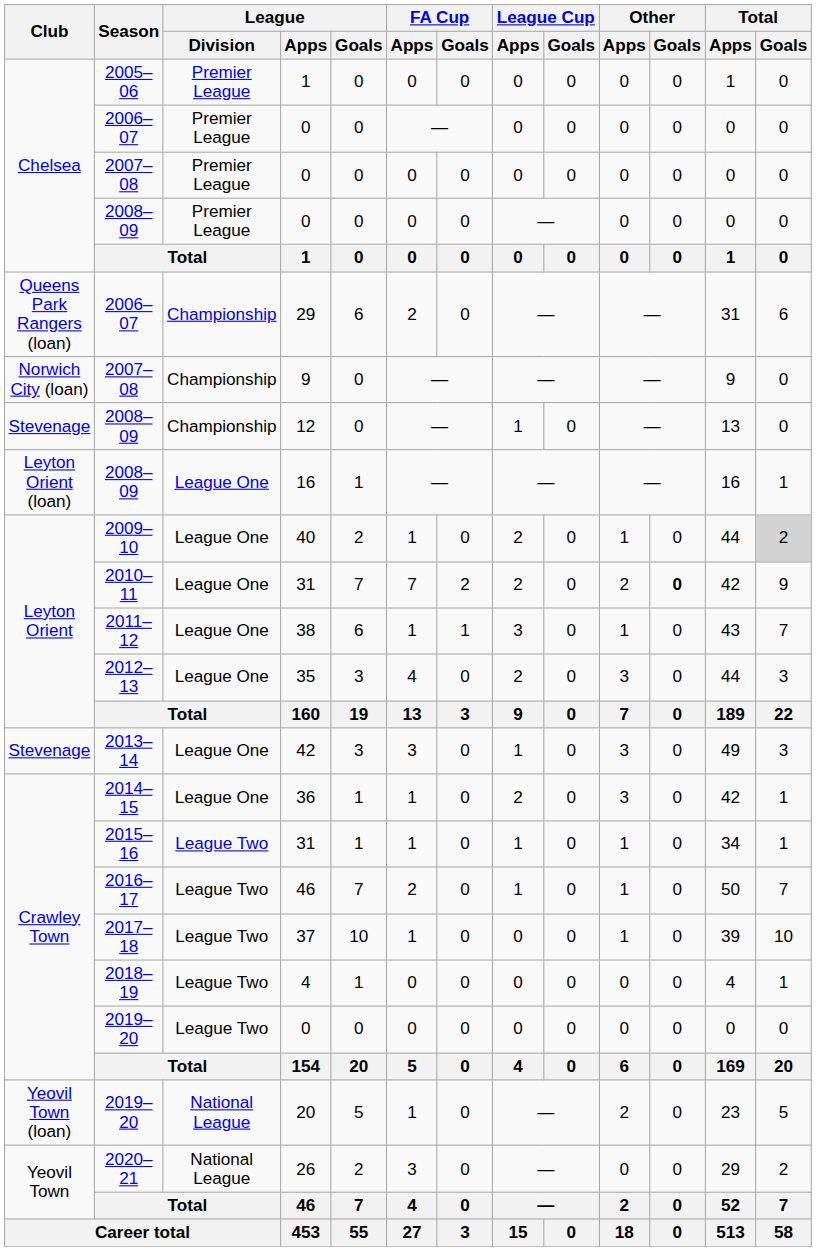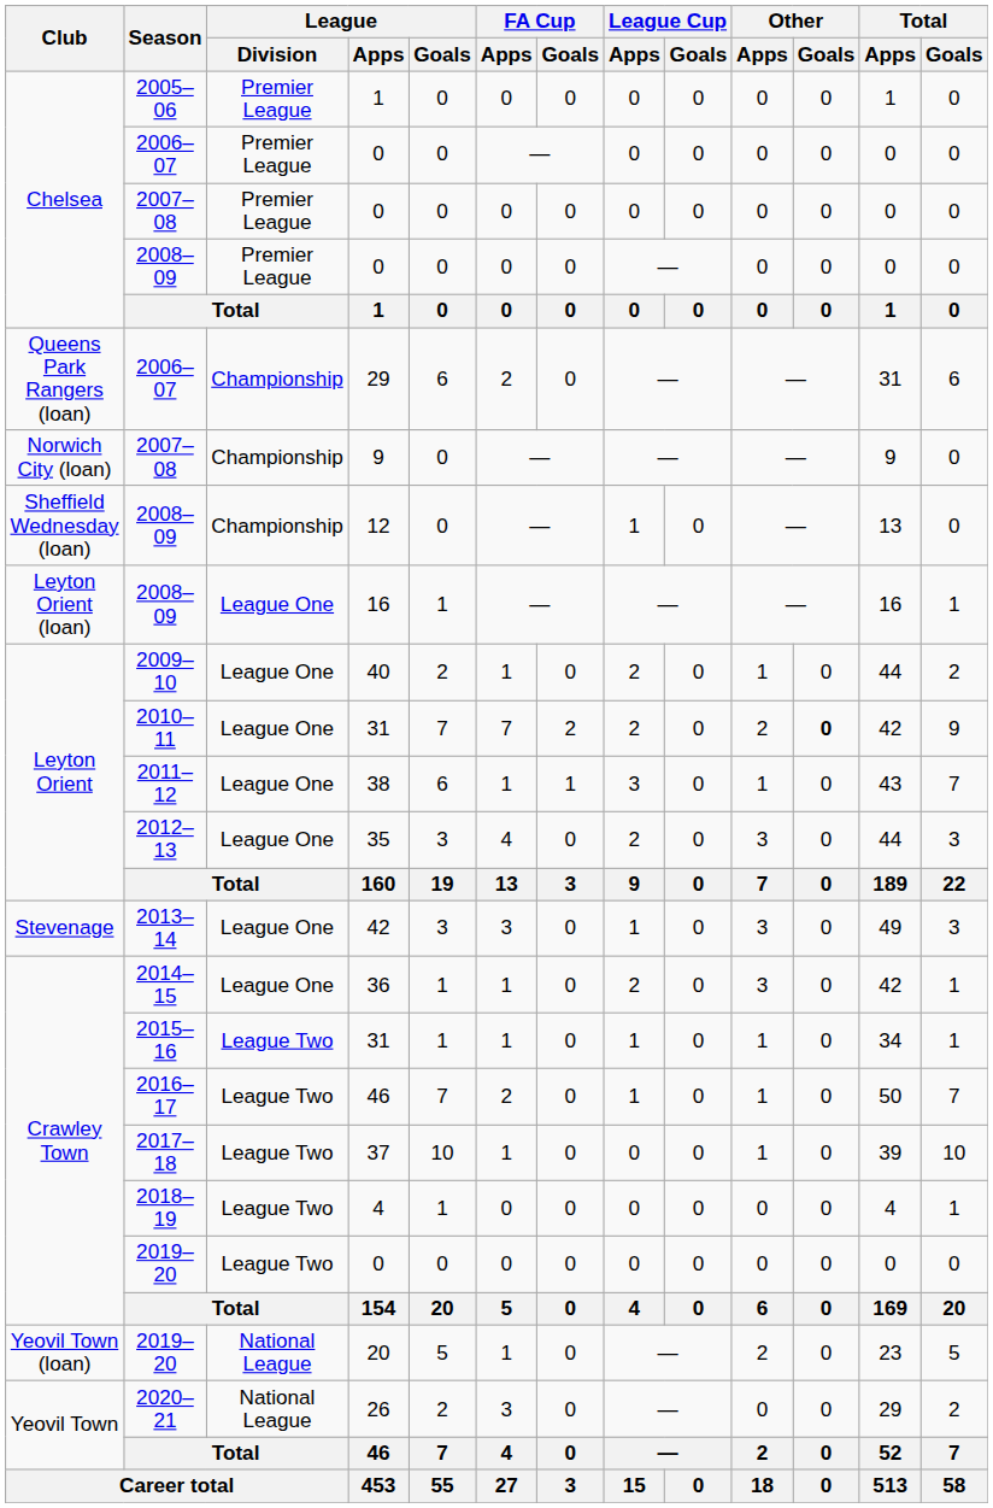 <table class="wikitable" style="text-align:center">
 <tr>
 <th rowspan=2>Club</th>
 <th rowspan=2>Season</th>
 <th colspan=3>League</th>
 <th colspan=2><a href='#'>FA Cup</a></th>
 <th colspan=2><a href='#'>League Cup</a></th>
 <th colspan=2>Other</th>
 <th colspan=2>Total</th>
 </tr>
 <tr>
 <th>Division</th>
 <th>Apps</th>
 <th>Goals</th>
 <th>Apps</th>
 <th>Goals</th>
 <th>Apps</th>
 <th>Goals</th>
 <th>Apps</th>
 <th>Goals</th>
 <th>Apps</th>
 <th>Goals</th>
 </tr>
 <tr>
 <td rowspan=5><a href='#'>Chelsea</a></td>
 <td><a href='#'>2005–06</a></td>
 <td><a href='#'>Premier League</a></td>
 <td>1</td>
 <td>0</td>
 <td>0</td>
 <td>0</td>
 <td>0</td>
 <td>0</td>
 <td>0</td>
 <td>0</td>
 <td>1</td>
 <td>0</td>
 </tr>
 <tr>
 <td><a href='#'>2006–07</a></td>
 <td>Premier League</td>
 <td>0</td>
 <td>0</td>
 <td colspan=2>—</td>
 <td>0</td>
 <td>0</td>
 <td>0</td>
 <td>0</td>
 <td>0</td>
 <td>0</td>
 </tr>
 <tr>
 <td><a href='#'>2007–08</a></td>
 <td>Premier League</td>
 <td>0</td>
 <td>0</td>
 <td>0</td>
 <td>0</td>
 <td>0</td>
 <td>0</td>
 <td>0</td>
 <td>0</td>
 <td>0</td>
 <td>0</td>
 </tr>
 <tr>
 <td><a href='#'>2008–09</a></td>
 <td>Premier League</td>
 <td>0</td>
 <td>0</td>
 <td>0</td>
 <td>0</td>
 <td colspan=2>—</td>
 <td>0</td>
 <td>0</td>
 <td>0</td>
 <td>0</td>
 </tr>
 <tr>
 <th colspan=2>Total</th>
 <th>1</th>
 <th>0</th>
 <th>0</th>
 <th>0</th>
 <th>0</th>
 <th>0</th>
 <th>0</th>
 <th>0</th>
 <th>1</th>
 <th>0</th>
 </tr>
 <tr>
 <td><a href='#'>Queens Park Rangers</a> (loan)</td>
 <td><a href='#'>2006–07</a></td>
 <td><a href='#'>Championship</a></td>
 <td>29</td>
 <td>6</td>
 <td>2</td>
 <td>0</td>
 <td colspan=2>—</td>
 <td colspan=2>—</td>
 <td>31</td>
 <td>6</td>
 </tr>
 <tr>
 <td><a href='#'>Norwich City</a> (loan)</td>
 <td><a href='#'>2007–08</a></td>
 <td>Championship</td>
 <td>9</td>
 <td>0</td>
 <td colspan=2>—</td>
 <td colspan=2>—</td>
 <td colspan=2>—</td>
 <td>9</td>
 <td>0</td>
 </tr>
 <tr>
-<td><a href='#'>Stevenage</a></td>
+<td><a href='#'>Sheffield Wednesday</a> (loan)</td>
 <td><a href='#'>2008–09</a></td>
 <td>Championship</td>
 <td>12</td>
 <td>0</td>
 <td colspan=2>—</td>
 <td>1</td>
 <td>0</td>
 <td colspan=2>—</td>
 <td>13</td>
 <td>0</td>
 </tr>
 <tr>
 <td><a href='#'>Leyton Orient</a> (loan)</td>
 <td><a href='#'>2008–09</a></td>
 <td><a href='#'>League One</a></td>
 <td>16</td>
 <td>1</td>
 <td colspan=2>—</td>
 <td colspan=2>—</td>
 <td colspan=2>—</td>
 <td>16</td>
 <td>1</td>
 </tr>
 <tr>
 <td rowspan=5><a href='#'>Leyton Orient</a></td>
 <td><a href='#'>2009–10</a></td>
 <td>League One</td>
 <td>40</td>
 <td>2</td>
 <td>1</td>
 <td>0</td>
 <td>2</td>
 <td>0</td>
 <td>1</td>
 <td>0</td>
 <td>44</td>
-<td style="background: lightgrey;">2</td>
+<td>2</td>
 </tr>
 <tr>
 <td><a href='#'>2010–11</a></td>
 <td>League One</td>
 <td>31</td>
 <td>7</td>
 <td>7</td>
 <td>2</td>
 <td>2</td>
 <td>0</td>
 <td>2</td>
 <td><strong>0</strong></td>
 <td>42</td>
 <td>9</td>
 </tr>
 <tr>
 <td><a href='#'>2011–12</a></td>
 <td>League One</td>
 <td>38</td>
 <td>6</td>
 <td>1</td>
 <td>1</td>
 <td>3</td>
 <td>0</td>
 <td>1</td>
 <td>0</td>
 <td>43</td>
 <td>7</td>
 </tr>
 <tr>
 <td><a href='#'>2012–13</a></td>
 <td>League One</td>
 <td>35</td>
 <td>3</td>
 <td>4</td>
 <td>0</td>
 <td>2</td>
 <td>0</td>
 <td>3</td>
 <td>0</td>
 <td>44</td>
 <td>3</td>
 </tr>
 <tr>
 <th colspan=2>Total</th>
 <th>160</th>
 <th>19</th>
 <th>13</th>
 <th>3</th>
 <th>9</th>
 <th>0</th>
 <th>7</th>
 <th>0</th>
 <th>189</th>
 <th>22</th>
 </tr>
 <tr>
 <td><a href='#'>Stevenage</a></td>
 <td><a href='#'>2013–14</a></td>
 <td>League One</td>
 <td>42</td>
 <td>3</td>
 <td>3</td>
 <td>0</td>
 <td>1</td>
 <td>0</td>
 <td>3</td>
 <td>0</td>
 <td>49</td>
 <td>3</td>
 </tr>
 <tr>
 <td rowspan=7><a href='#'>Crawley Town</a></td>
 <td><a href='#'>2014–15</a></td>
 <td>League One</td>
 <td>36</td>
 <td>1</td>
 <td>1</td>
 <td>0</td>
 <td>2</td>
 <td>0</td>
 <td>3</td>
 <td>0</td>
 <td>42</td>
 <td>1</td>
 </tr>
 <tr>
 <td><a href='#'>2015–16</a></td>
 <td><a href='#'>League Two</a></td>
 <td>31</td>
 <td>1</td>
 <td>1</td>
 <td>0</td>
 <td>1</td>
 <td>0</td>
 <td>1</td>
 <td>0</td>
 <td>34</td>
 <td>1</td>
 </tr>
 <tr>
 <td><a href='#'>2016–17</a></td>
 <td>League Two</td>
 <td>46</td>
 <td>7</td>
 <td>2</td>
 <td>0</td>
 <td>1</td>
 <td>0</td>
 <td>1</td>
 <td>0</td>
 <td>50</td>
 <td>7</td>
 </tr>
 <tr>
 <td><a href='#'>2017–18</a></td>
 <td>League Two</td>
 <td>37</td>
 <td>10</td>
 <td>1</td>
 <td>0</td>
 <td>0</td>
 <td>0</td>
 <td>1</td>
 <td>0</td>
 <td>39</td>
 <td>10</td>
 </tr>
 <tr>
 <td><a href='#'>2018–19</a></td>
 <td>League Two</td>
 <td>4</td>
 <td>1</td>
 <td>0</td>
 <td>0</td>
 <td>0</td>
 <td>0</td>
 <td>0</td>
 <td>0</td>
 <td>4</td>
 <td>1</td>
 </tr>
 <tr>
 <td><a href='#'>2019–20</a></td>
 <td>League Two</td>
 <td>0</td>
 <td>0</td>
 <td>0</td>
 <td>0</td>
 <td>0</td>
 <td>0</td>
 <td>0</td>
 <td>0</td>
 <td>0</td>
 <td>0</td>
 </tr>
 <tr>
 <th colspan=2>Total</th>
 <th>154</th>
 <th>20</th>
 <th>5</th>
 <th>0</th>
 <th>4</th>
 <th>0</th>
 <th>6</th>
 <th>0</th>
 <th>169</th>
 <th>20</th>
 </tr>
 <tr>
 <td><a href='#'>Yeovil Town</a> (loan)</td>
 <td><a href='#'>2019–20</a></td>
 <td><a href='#'>National League</a></td>
 <td>20</td>
 <td>5</td>
 <td>1</td>
 <td>0</td>
 <td colspan=2>—</td>
 <td>2</td>
 <td>0</td>
 <td>23</td>
 <td>5</td>
 </tr>
 <tr>
 <td rowspan=2>Yeovil Town</td>
 <td><a href='#'>2020–21</a></td>
 <td>National League</td>
 <td>26</td>
 <td>2</td>
 <td>3</td>
 <td>0</td>
 <td colspan=2>—</td>
 <td>0</td>
 <td>0</td>
 <td>29</td>
 <td>2</td>
 </tr>
 <tr>
 <th colspan=2>Total</th>
 <th>46</th>
 <th>7</th>
 <th>4</th>
 <th>0</th>
 <th colspan=2>—</th>
 <th>2</th>
 <th>0</th>
 <th>52</th>
 <th>7</th>
 </tr>
 <tr>
 <th colspan=3>Career total</th>
 <th>453</th>
 <th>55</th>
 <th>27</th>
 <th>3</th>
 <th>15</th>
 <th>0</th>
 <th>18</th>
 <th>0</th>
 <th>513</th>
 <th>58</th>
 </tr>
 </table>
